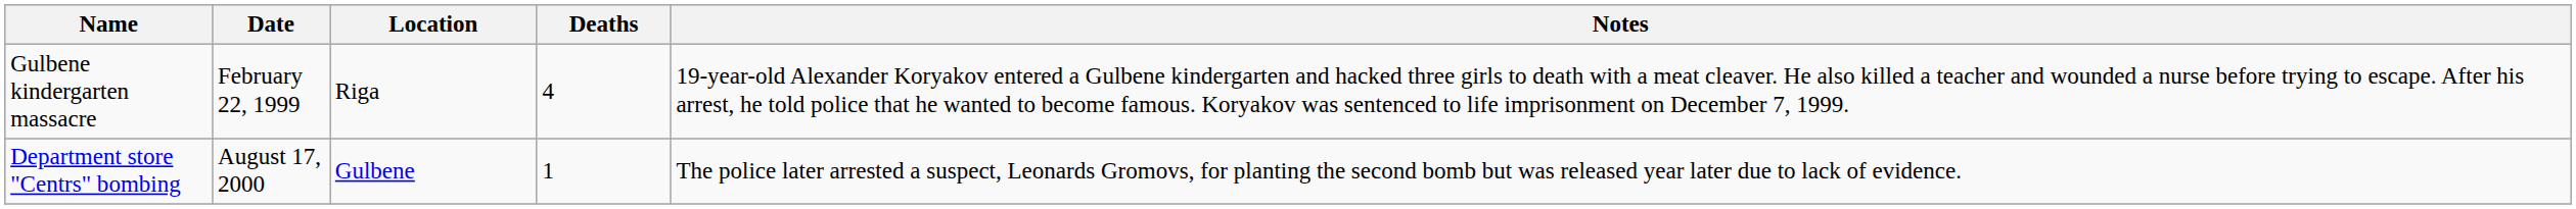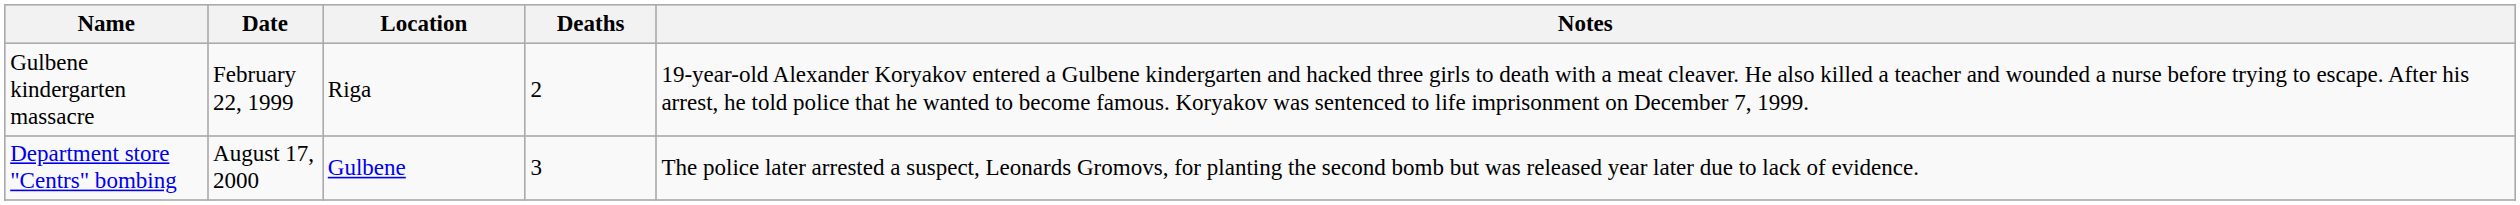 <table class="sortable wikitable" style="font-size:90%;">
 <tr>
 <th style="width:120px;">Name</th>
 <th style="width:65px;">Date</th>
 <th style="width:120px;">Location</th>
 <th style="width:75px;">Deaths</th>
 <th class="unsortable">Notes</th>
 </tr>
 <tr>
 <td>Gulbene kindergarten massacre</td>
 <td>February 22, 1999</td>
 <td>Riga</td>
-<td>4</td>
+<td>2</td>
 <td>19-year-old Alexander Koryakov entered a Gulbene kindergarten and hacked three girls to death with a meat cleaver. He also killed a teacher and wounded a nurse before trying to escape. After his arrest, he told police that he wanted to become famous. Koryakov was sentenced to life imprisonment on December 7, 1999.</td>
 </tr>
 <tr>
 <td><a href='#'>Department store "Centrs" bombing</a></td>
 <td>August 17, 2000</td>
 <td><a href='#'>Gulbene</a></td>
-<td>1</td>
+<td>3</td>
 <td>The police later arrested a suspect, Leonards Gromovs, for planting the second bomb but was released year later due to lack of evidence.</td>
 </tr>
 </table>
